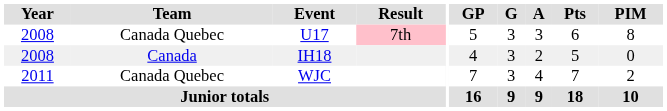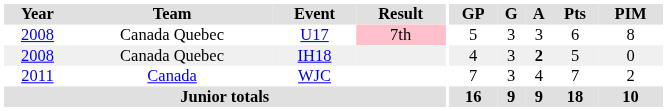 <table border="0" cellpadding="1" cellspacing="0" ID="Table3" style="text-align:center; width:40em">
 <tr ALIGN="center" bgcolor="#e0e0e0">
 <th>Year</th>
 <th>Team</th>
 <th>Event</th>
 <th>Result</th>
 <th rowspan="99" bgcolor="#ffffff"></th>
 <th>GP</th>
 <th>G</th>
 <th>A</th>
 <th>Pts</th>
 <th>PIM</th>
 </tr>
 <tr>
 <td><a href='#'>2008</a></td>
 <td>Canada Quebec</td>
 <td><a href='#'>U17</a></td>
 <td style="background: pink;">7th</td>
 <td>5</td>
 <td>3</td>
 <td>3</td>
 <td>6</td>
 <td>8</td>
 </tr>
 <tr bgcolor="#f0f0f0">
 <td><a href='#'>2008</a></td>
-<td><a href='#'>Canada</a></td>
+<td>Canada Quebec</td>
 <td><a href='#'>IH18</a></td>
 <td></td>
 <td>4</td>
 <td>3</td>
-<td>2</td>
+<td><strong>2</strong></td>
 <td>5</td>
 <td>0</td>
 </tr>
 <tr>
 <td><a href='#'>2011</a></td>
-<td>Canada Quebec</td>
+<td><a href='#'>Canada</a></td>
 <td><a href='#'>WJC</a></td>
 <td></td>
 <td>7</td>
 <td>3</td>
 <td>4</td>
 <td>7</td>
 <td>2</td>
 </tr>
 <tr bgcolor="#e0e0e0">
 <th colspan="4">Junior totals</th>
 <th>16</th>
 <th>9</th>
 <th>9</th>
 <th>18</th>
 <th>10</th>
 </tr>
 </table>
